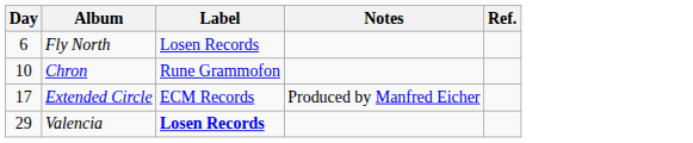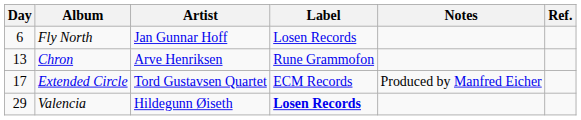 <table class="wikitable">
 <tr>
 <th>Day</th>
 <th>Album</th>
+<th>Artist</th>
 <th>Label</th>
 <th>Notes</th>
 <th>Ref.</th>
 </tr>
 <tr>
 <td rowspan="1" style="text-align:center;">6</td>
 <td><em>Fly North</em></td>
+<td><a href='#'>Jan Gunnar Hoff</a></td>
 <td><a href='#'>Losen Records</a></td>
 <td></td>
 <td style="text-align:center;"></td>
 </tr>
 <tr>
-<td rowspan="1" style="text-align:center;">10</td>
+<td rowspan="1" style="text-align:center;">13</td>
 <td><em><a href='#'>Chron</a></em></td>
+<td><a href='#'>Arve Henriksen</a></td>
 <td><a href='#'>Rune Grammofon</a></td>
 <td></td>
 <td style="text-align:center;"></td>
 </tr>
 <tr>
 <td rowspan="1" style="text-align:center;">17</td>
 <td><em><a href='#'>Extended Circle</a></em></td>
+<td><a href='#'>Tord Gustavsen Quartet</a></td>
 <td><a href='#'>ECM Records</a></td>
 <td>Produced by <a href='#'>Manfred Eicher</a></td>
 <td style="text-align:center;"></td>
 </tr>
 <tr>
 <td rowspan="1" style="text-align:center;">29</td>
 <td><em>Valencia</em></td>
+<td><a href='#'>Hildegunn Øiseth</a></td>
 <td><strong><a href='#'>Losen Records</a></strong></td>
 <td></td>
 <td style="text-align:center;"></td>
 </tr>
 </table>
